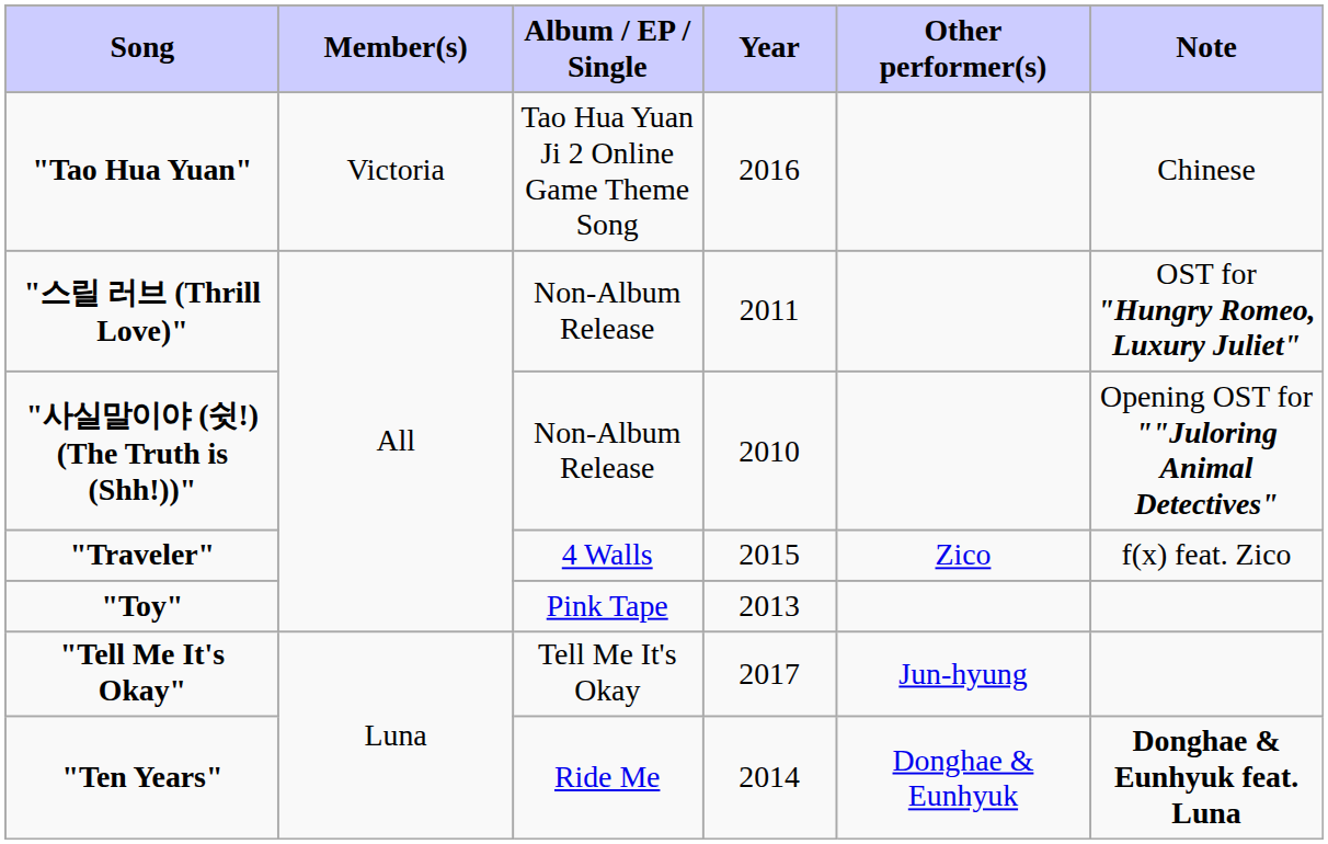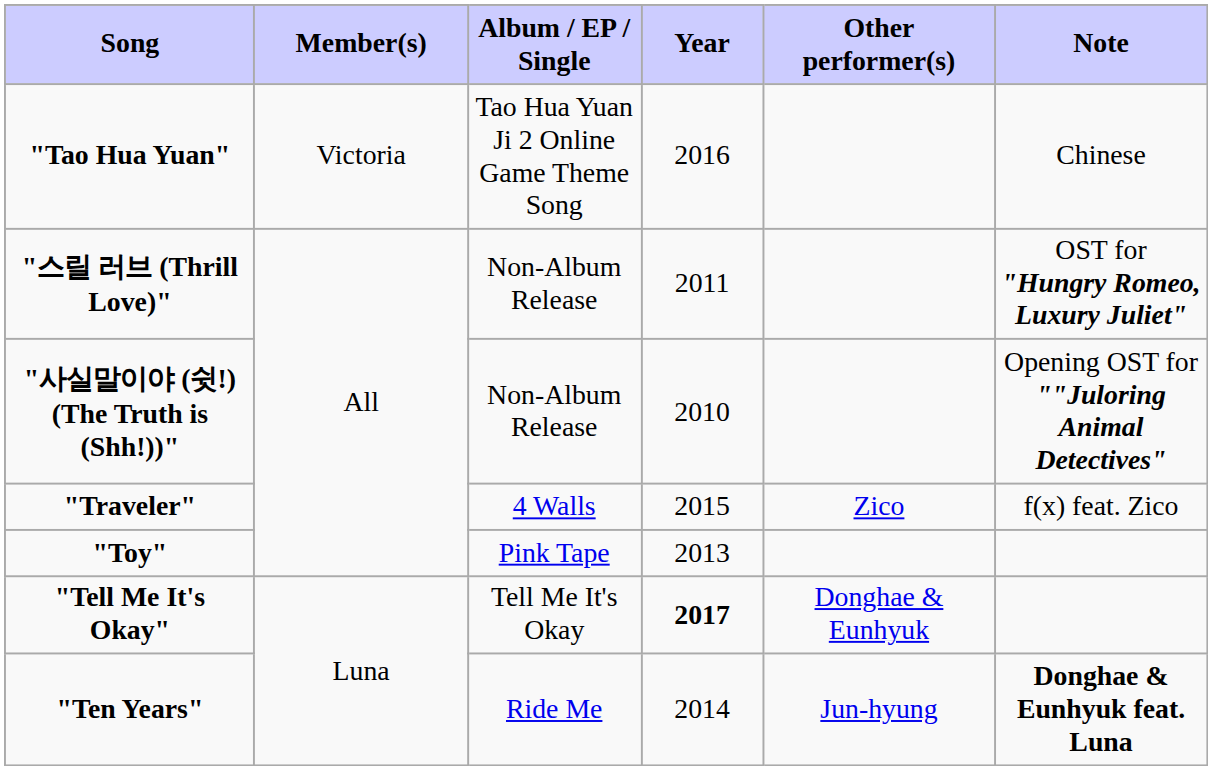 <table class="wikitable" style="margin:0.5em auto; clear:both; font-size:.9em; text-align:center; width:100%">
 <tr>
 <th width="500" style="background: #CCCCFF;">Song</th>
 <th width="350" style="background: #CCCCFF;">Member(s)</th>
 <th width="350" style="background: #CCCCFF;">Album / EP / Single</th>
 <th width="250" style="background: #CCCCFF;">Year</th>
 <th width="350" style="background: #CCCCFF;">Other performer(s)</th>
 <th width="350" style="background: #CCCCFF;">Note</th>
 </tr>
 <tr>
 <td><strong>"Tao Hua Yuan"</strong></td>
 <td>Victoria</td>
 <td>Tao Hua Yuan Ji 2 Online Game Theme Song</td>
 <td>2016</td>
 <td></td>
 <td>Chinese</td>
 </tr>
 <tr>
 <td><strong>"스릴 러브 (Thrill Love)"</strong></td>
 <td rowspan="4">All</td>
 <td>Non-Album Release</td>
 <td>2011</td>
 <td></td>
 <td>OST for <strong><em>"Hungry Romeo, Luxury Juliet"</em></strong></td>
 </tr>
 <tr>
 <td><strong>"사실말이야 (쉿!) (The Truth is (Shh!))"</strong></td>
 <td>Non-Album Release</td>
 <td>2010</td>
 <td></td>
 <td>Opening OST for <strong><em>""Juloring Animal Detectives"</em></strong></td>
 </tr>
 <tr>
 <td><strong>"Traveler"</strong></td>
 <td><a href='#'>4 Walls</a></td>
 <td>2015</td>
 <td><a href='#'>Zico</a></td>
 <td>f(x) feat. Zico</td>
 </tr>
 <tr>
 <td><strong>"Toy"</strong></td>
 <td><a href='#'>Pink Tape</a></td>
 <td>2013</td>
 <td></td>
 <td></td>
 </tr>
 <tr>
 <td><strong>"Tell Me It's Okay"</strong></td>
 <td rowspan="2">Luna</td>
 <td>Tell Me It's Okay</td>
-<td>2017</td>
-<td><a href='#'>Jun-hyung</a></td>
+<td><strong>2017</strong></td>
+<td><a href='#'>Donghae & Eunhyuk</a></td>
 <td></td>
 </tr>
 <tr>
 <td><strong>"Ten Years"</strong></td>
 <td><a href='#'>Ride Me</a></td>
 <td>2014</td>
-<td><a href='#'>Donghae & Eunhyuk</a></td>
+<td><a href='#'>Jun-hyung</a></td>
 <td><strong>Donghae & Eunhyuk feat. Luna</strong></td>
 </tr>
 </table>
